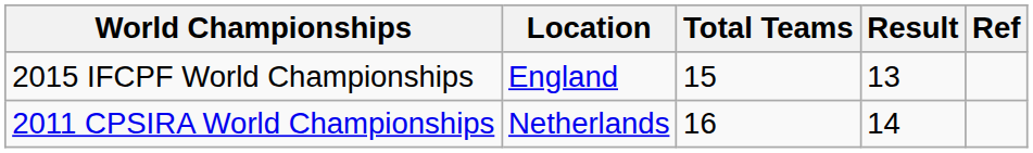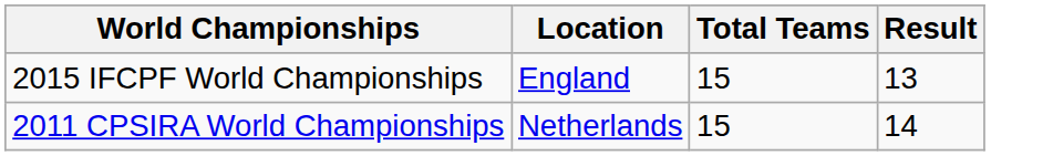 <table class="wikitable">
 <tr>
 <th>World Championships</th>
 <th>Location</th>
 <th>Total Teams</th>
 <th>Result</th>
-<th>Ref</th>
 </tr>
 <tr>
 <td>2015 IFCPF World Championships</td>
 <td><a href='#'>England</a></td>
 <td>15</td>
 <td>13</td>
-<td></td>
 </tr>
 <tr>
 <td><a href='#'>2011 CPSIRA World Championships</a></td>
 <td><a href='#'>Netherlands</a></td>
-<td>16</td>
+<td>15</td>
 <td>14</td>
-<td></td>
 </tr>
 </table>
